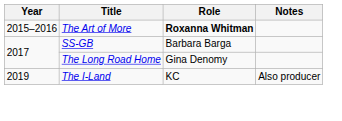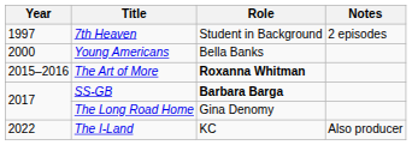 <table class="wikitable sortable">
 <tr>
 <th>Year</th>
 <th>Title</th>
 <th>Role</th>
 <th class="unsortable">Notes</th>
+</tr>
+<tr>
+<td>1997</td>
+<td><em><a href='#'>7th Heaven</a></em></td>
+<td>Student in Background</td>
+<td>2 episodes</td>
+</tr>
+<tr>
+<td>2000</td>
+<td><em><a href='#'>Young Americans</a></em></td>
+<td>Bella Banks</td>
+<td></td>
 </tr>
 <tr>
 <td>2015–2016</td>
 <td><em><a href='#'>The Art of More</a></em></td>
 <td><strong>Roxanna Whitman</strong></td>
 <td></td>
 </tr>
 <tr>
 <td rowspan="2">2017</td>
 <td><em><a href='#'>SS-GB</a></em></td>
-<td>Barbara Barga</td>
+<td><strong>Barbara Barga</strong></td>
 <td></td>
 </tr>
 <tr>
 <td><em><a href='#'>The Long Road Home</a></em></td>
 <td>Gina Denomy</td>
 <td></td>
 </tr>
 <tr>
-<td>2019</td>
+<td>2022</td>
 <td><em><a href='#'>The I-Land</a></em></td>
 <td>KC</td>
 <td>Also producer</td>
 </tr>
 </table>
